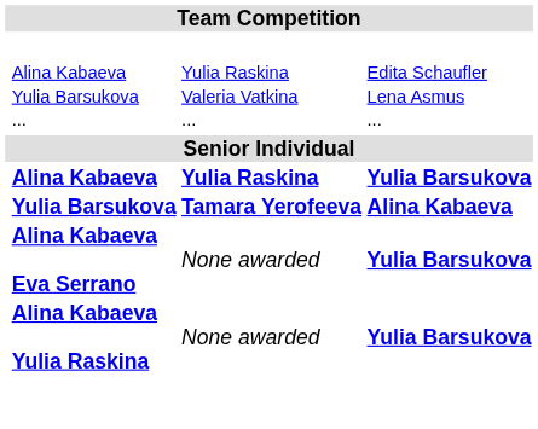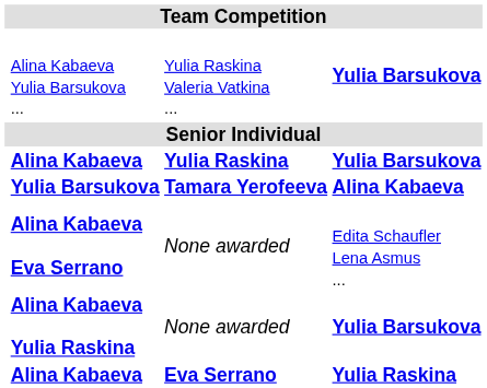 <table>
 <tr bgcolor="DFDFDF">
 <td colspan="4" align="center"><strong>Team Competition</strong></td>
 </tr>
 <tr>
 <th scope=row style="text-align:left"><br></th>
 <td valign="top"><strong></strong><br><small><a href='#'>Alina Kabaeva</a><br><a href='#'>Yulia Barsukova</a><br>...</small></td>
 <td valign="top"><strong></strong><br><small><a href='#'>Yulia Raskina</a><br><a href='#'>Valeria Vatkina</a><br>...</small></td>
-<td valign="top"><strong></strong><br><small><a href='#'>Edita Schaufler</a><br><a href='#'>Lena Asmus</a><br>...</small></td>
+<td><strong><a href='#'>Yulia Barsukova</a></strong><br><small></small></td>
 </tr>
 <tr bgcolor="DFDFDF">
 <td colspan="4" align="center"><strong>Senior Individual</strong></td>
 </tr>
 <tr>
 <th scope=row style="text-align:left"><br></th>
 <td><strong><a href='#'>Alina Kabaeva</a></strong><br><small></small></td>
 <td><strong><a href='#'>Yulia Raskina</a></strong><br><small></small></td>
 <td><strong><a href='#'>Yulia Barsukova</a></strong><br><small></small></td>
 </tr>
 <tr>
 <th scope=row style="text-align:left"><br></th>
 <td><strong><a href='#'>Yulia Barsukova</a></strong><br><small></small></td>
 <td><strong><a href='#'>Tamara Yerofeeva</a></strong><br><small></small></td>
 <td><strong><a href='#'>Alina Kabaeva</a></strong><br><small></small></td>
 </tr>
 <tr>
 <th scope=row style="text-align:left"><br></th>
 <td><strong><a href='#'>Alina Kabaeva</a></strong><br><small></small><br><strong><a href='#'>Eva Serrano</a></strong><br><small></small></td>
 <td><em>None awarded</em></td>
-<td><strong><a href='#'>Yulia Barsukova</a></strong><br><small></small></td>
+<td valign="top"><strong></strong><br><small><a href='#'>Edita Schaufler</a><br><a href='#'>Lena Asmus</a><br>...</small></td>
 </tr>
 <tr>
 <th scope=row style="text-align:left"><br></th>
 <td><strong><a href='#'>Alina Kabaeva</a></strong><br><small></small><br><strong><a href='#'>Yulia Raskina</a></strong><br><small></small></td>
 <td><em>None awarded</em></td>
 <td><strong><a href='#'>Yulia Barsukova</a></strong><br><small></small></td>
 </tr>
+<tr>
+<th scope=row style="text-align:left"><br></th>
+<td><strong><a href='#'>Alina Kabaeva</a> </strong><br><small></small></td>
+<td><strong><a href='#'>Eva Serrano</a></strong><br><small></small></td>
+<td><strong><a href='#'>Yulia Raskina</a></strong><br><small></small></td>
+</tr>
 </table>
